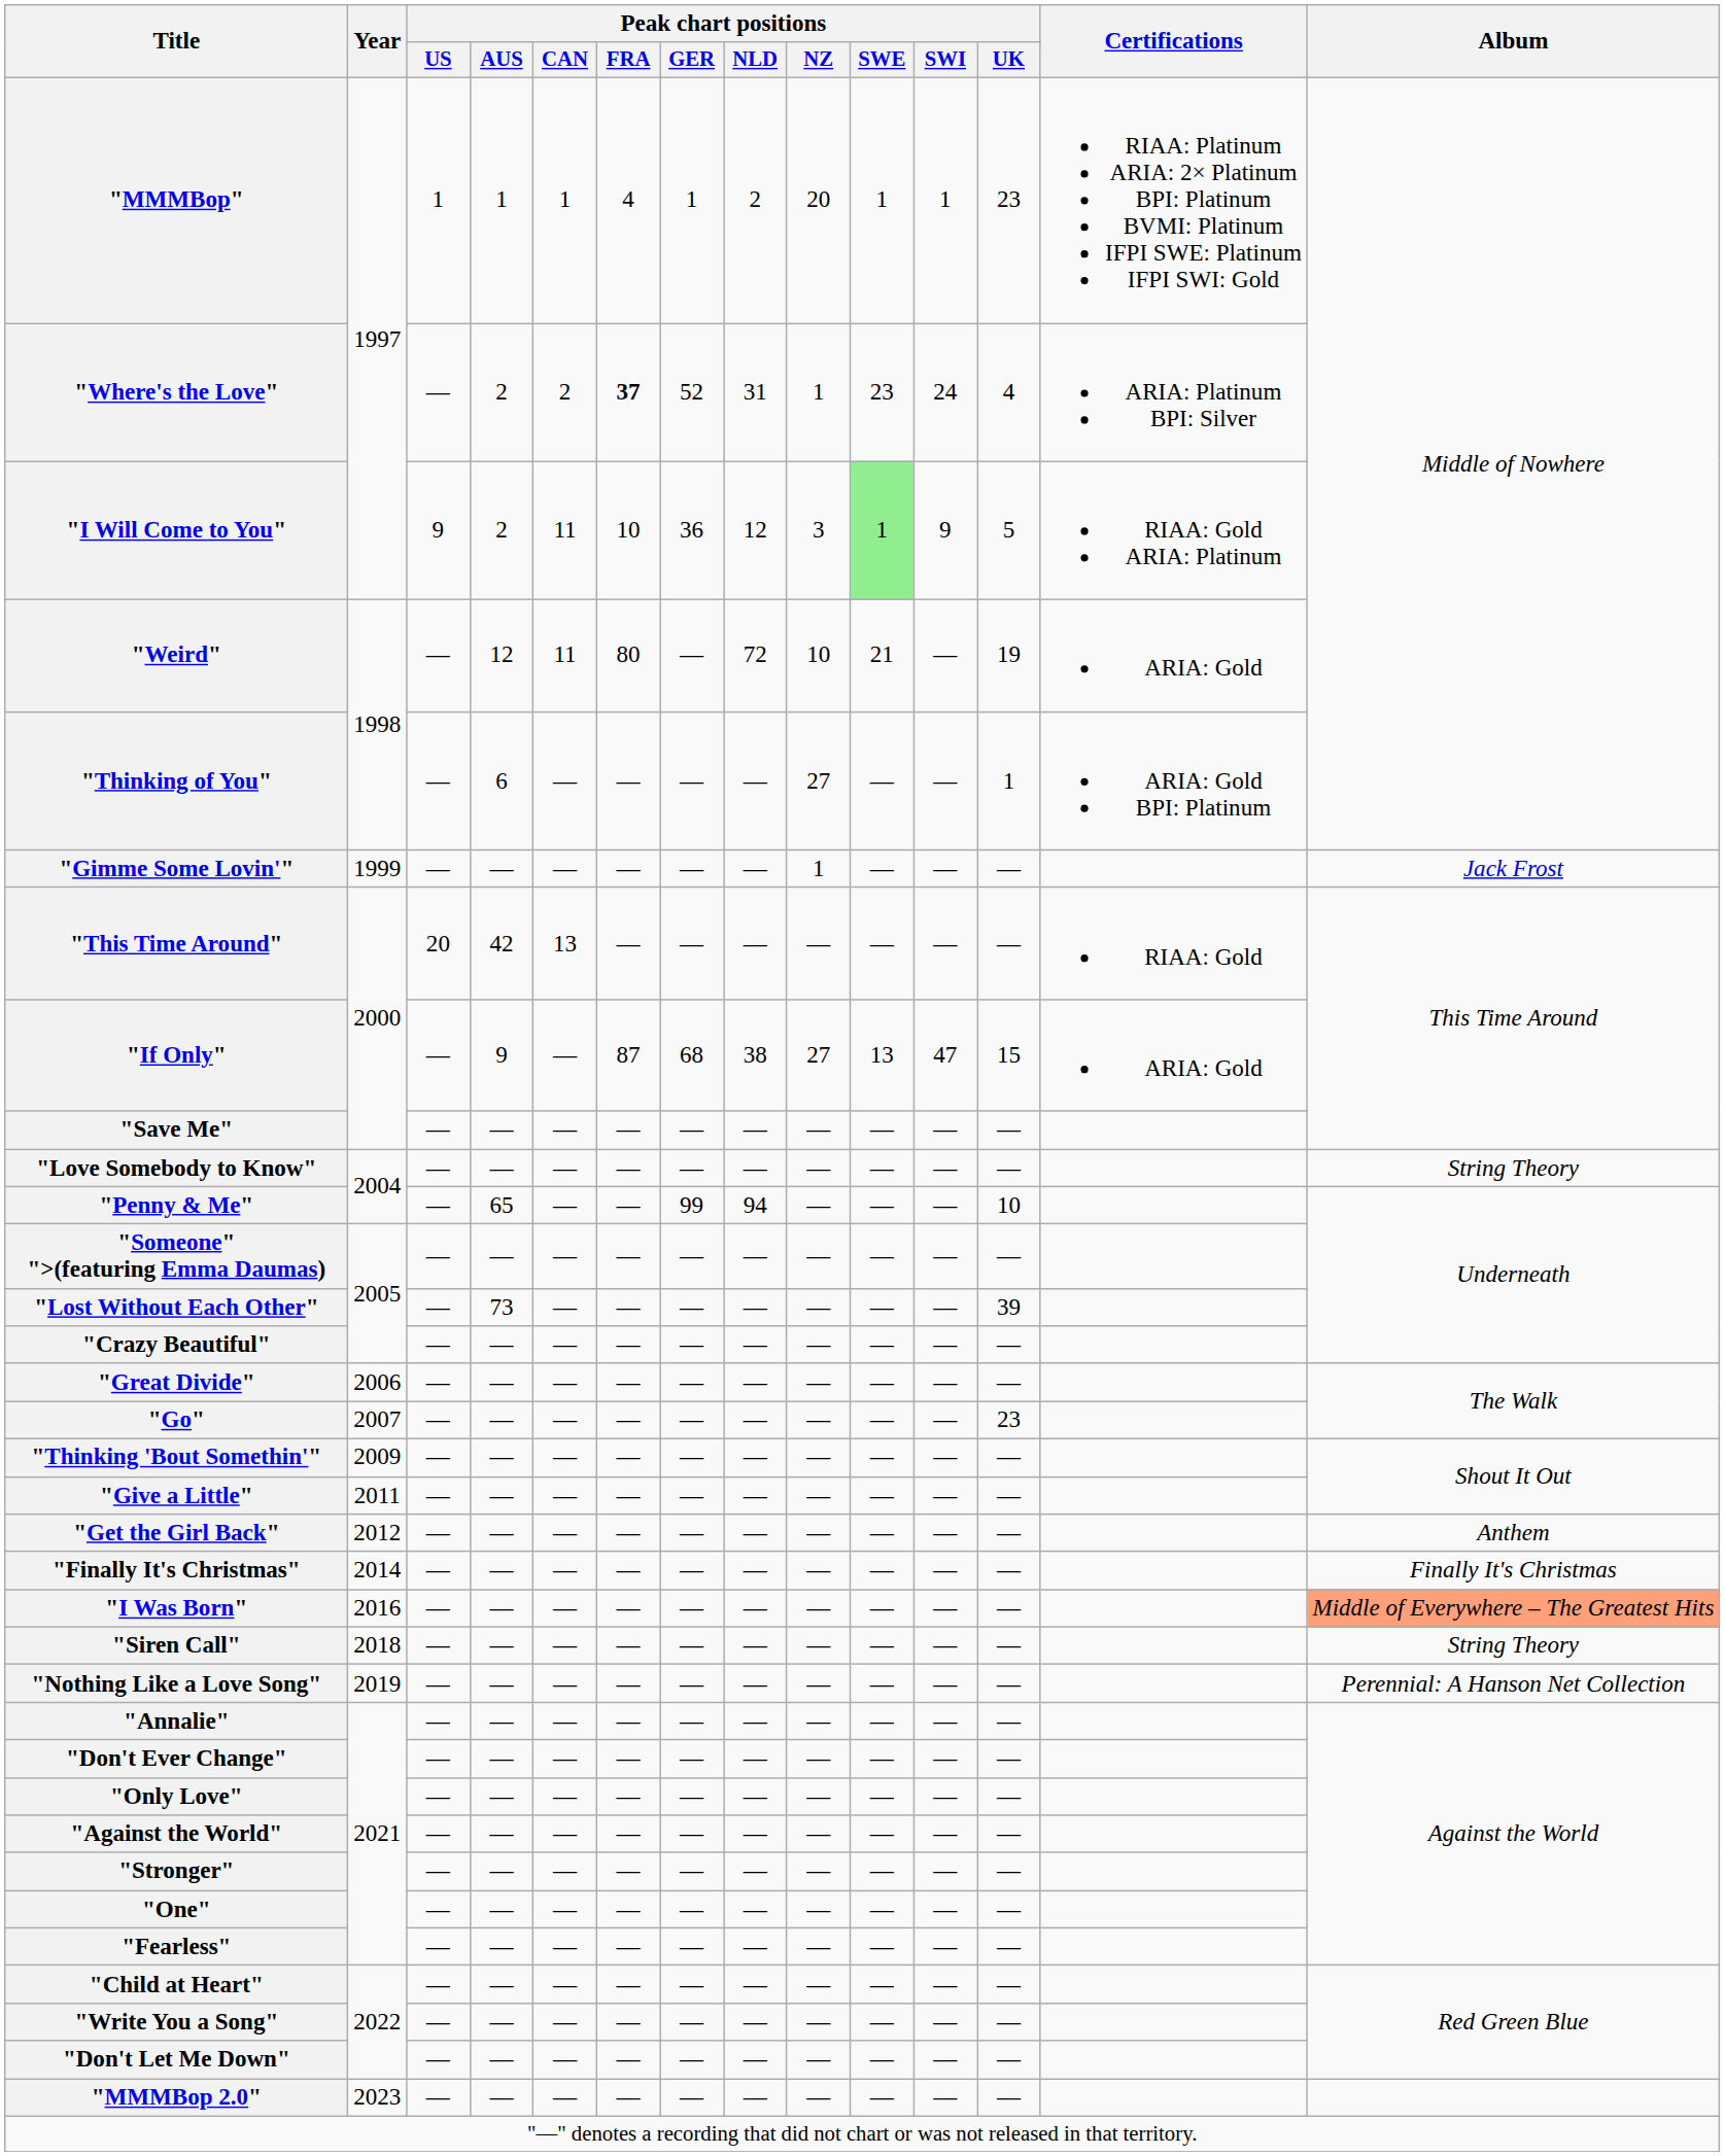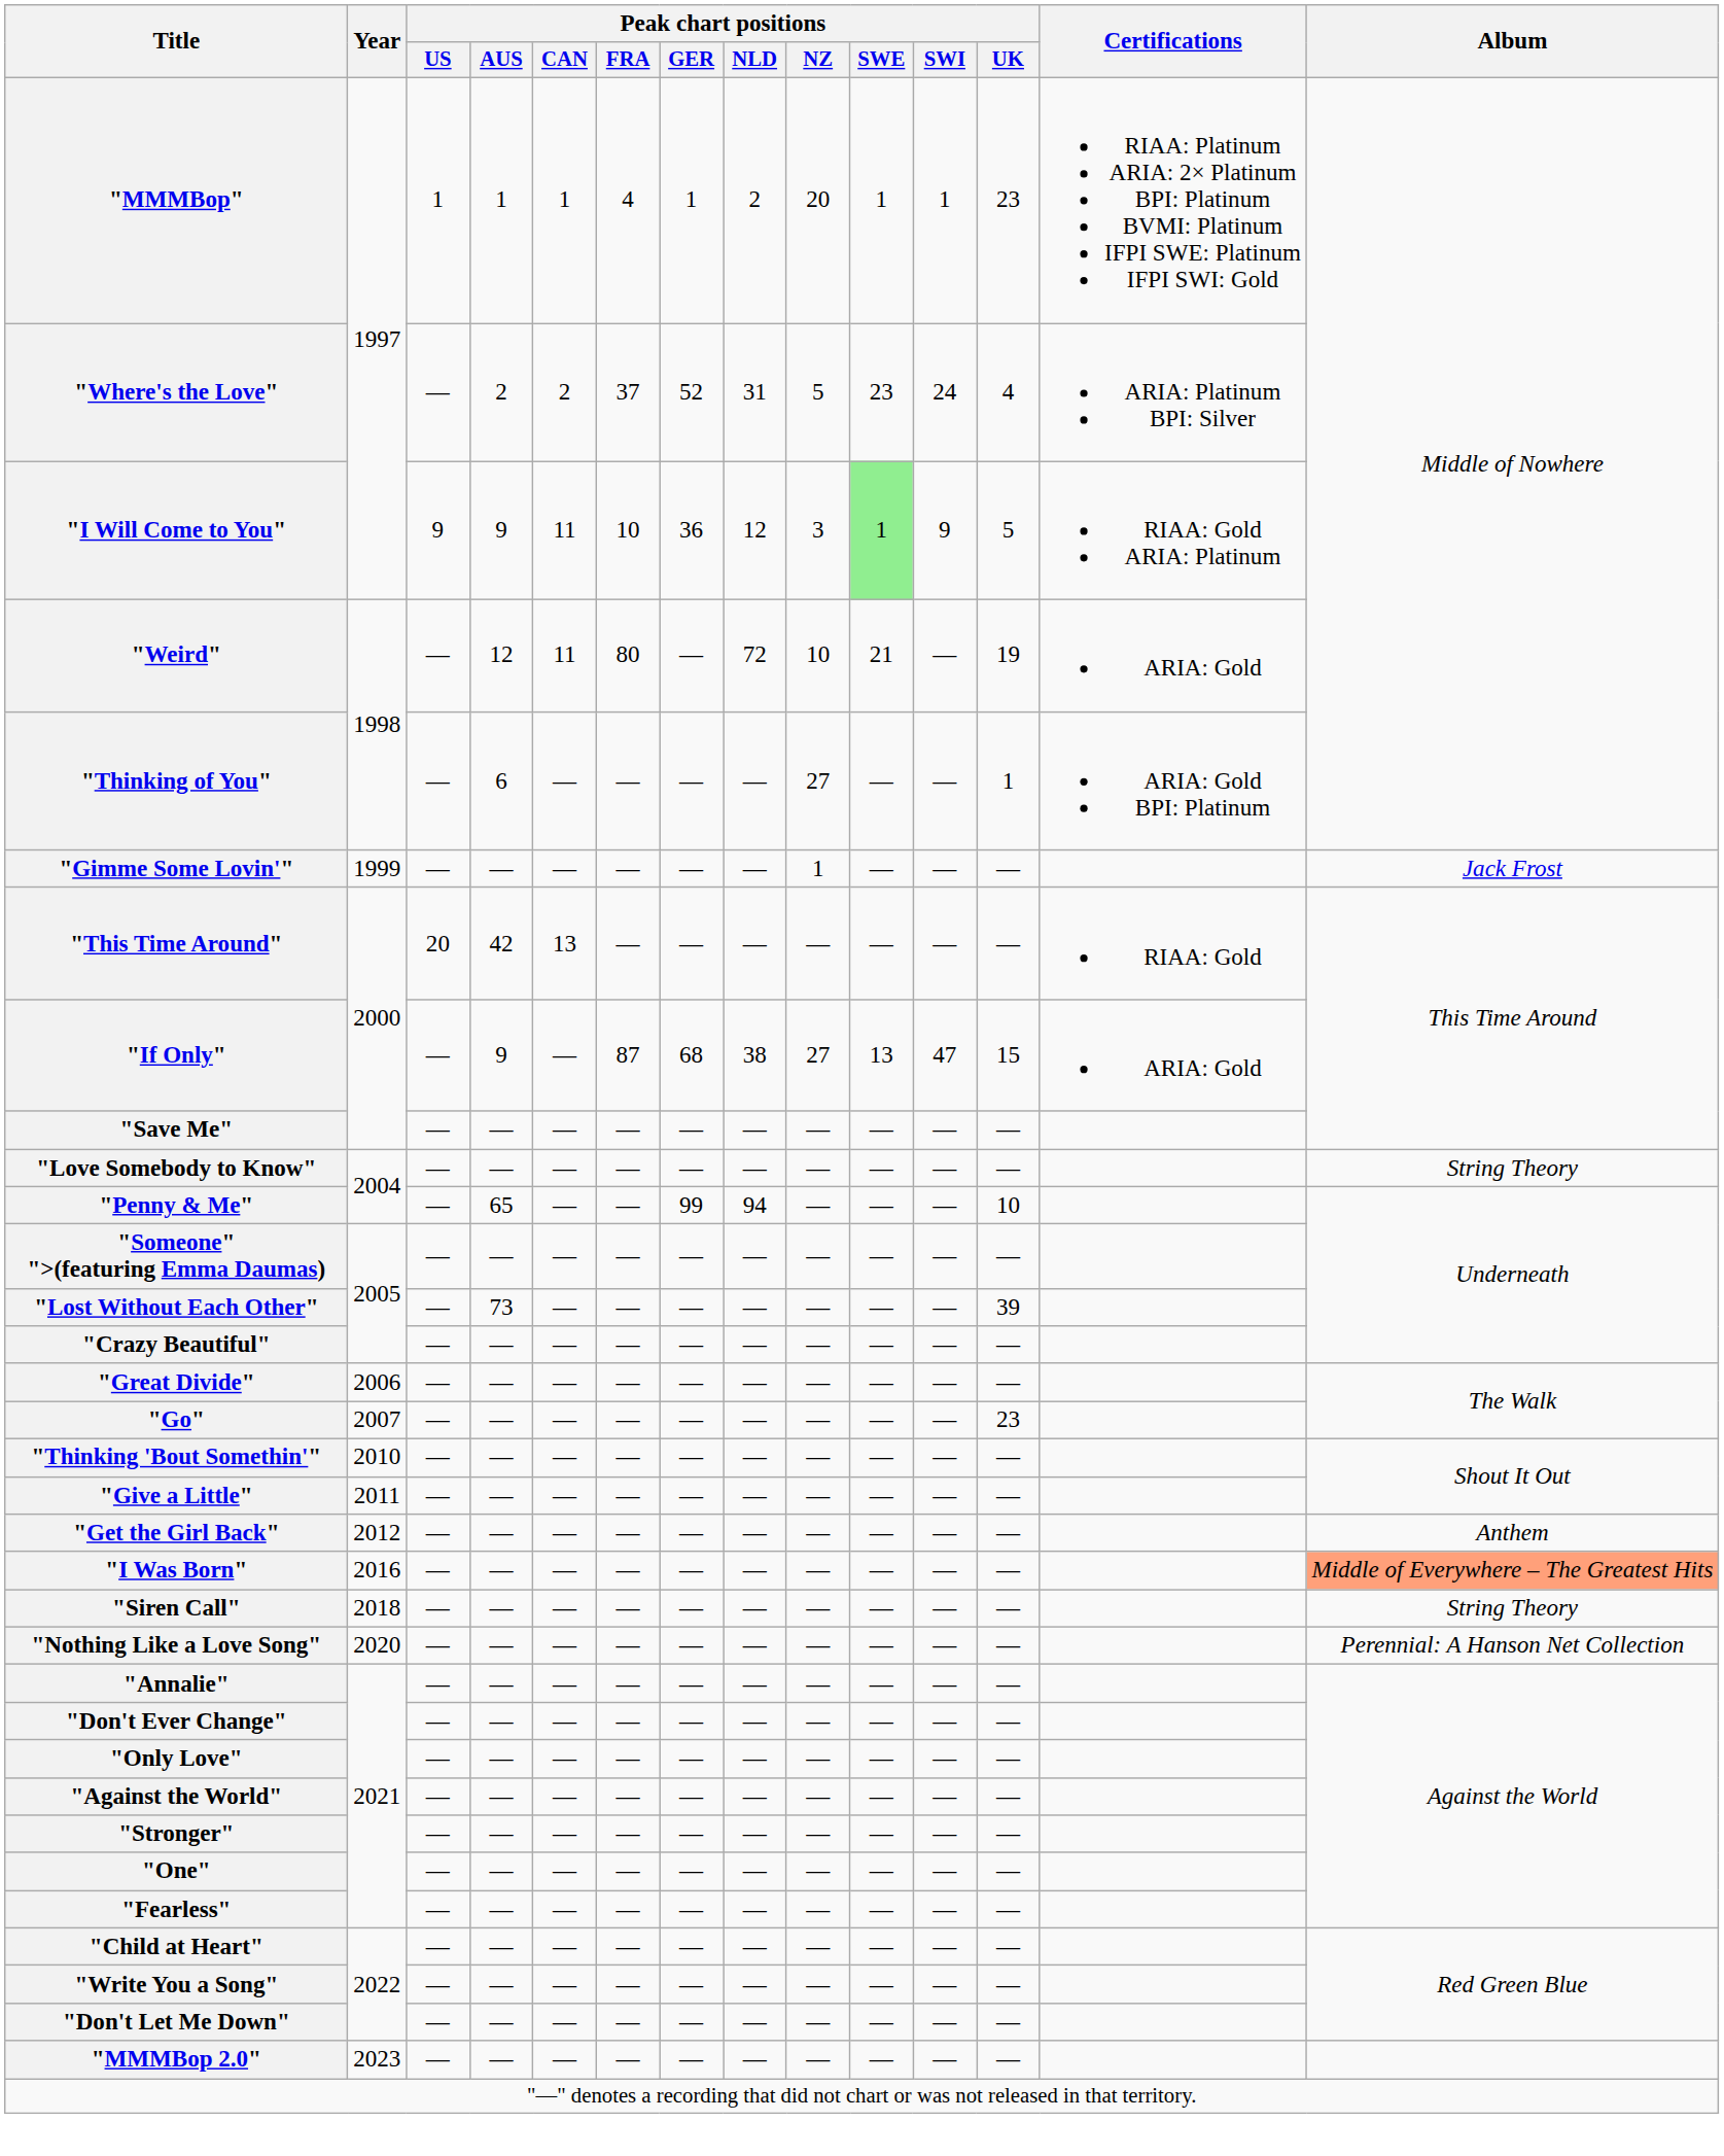 <table class="wikitable plainrowheaders" style="text-align:center;" border="1">
 <tr>
 <th scope="colw" rowspan="2" style="width:14em;">Title</th>
 <th scope="col" rowspan="2">Year</th>
 <th scope="col" colspan="10">Peak chart positions</th>
 <th scope="col" rowspan="2"><a href='#'>Certifications</a></th>
 <th scope="col" rowspan="2">Album</th>
 </tr>
 <tr>
 <th scope="col" style="width:2.5em;font-size:90%;"><a href='#'>US</a><br></th>
 <th scope="col" style="width:2.5em;font-size:90%;"><a href='#'>AUS</a><br></th>
 <th scope="col" style="width:2.5em;font-size:90%;"><a href='#'>CAN</a><br></th>
 <th scope="col" style="width:2.5em;font-size:90%;"><a href='#'>FRA</a><br></th>
 <th scope="col" style="width:2.5em;font-size:90%;"><a href='#'>GER</a><br></th>
 <th scope="col" style="width:2.5em;font-size:90%;"><a href='#'>NLD</a><br></th>
 <th scope="col" style="width:2.5em;font-size:90%;"><a href='#'>NZ</a><br></th>
 <th scope="col" style="width:2.5em;font-size:90%;"><a href='#'>SWE</a><br></th>
 <th scope="col" style="width:2.5em;font-size:90%;"><a href='#'>SWI</a><br></th>
 <th scope="col" style="width:2.5em;font-size:90%;"><a href='#'>UK</a><br></th>
 </tr>
 <tr>
 <th scope="row">"<a href='#'>MMMBop</a>"</th>
 <td rowspan="3">1997</td>
 <td>1</td>
 <td>1</td>
 <td>1</td>
 <td>4</td>
 <td>1</td>
 <td>2</td>
 <td>20</td>
 <td>1</td>
 <td>1</td>
 <td>23</td>
 <td><br><ul><li>RIAA: Platinum</li><li>ARIA: 2× Platinum</li><li>BPI: Platinum</li><li>BVMI: Platinum</li><li>IFPI SWE: Platinum</li><li>IFPI SWI: Gold</li></ul></td>
 <td rowspan="5"><em>Middle of Nowhere</em></td>
 </tr>
 <tr>
 <th scope="row">"<a href='#'>Where's the Love</a>"</th>
 <td>—</td>
 <td>2</td>
 <td>2</td>
-<td><strong>37</strong></td>
+<td>37</td>
 <td>52</td>
 <td>31</td>
-<td>1</td>
+<td>5</td>
 <td>23</td>
 <td>24</td>
 <td>4</td>
 <td><br><ul><li>ARIA: Platinum</li><li>BPI: Silver</li></ul></td>
 </tr>
 <tr>
 <th scope="row">"<a href='#'>I Will Come to You</a>"</th>
 <td>9</td>
-<td>2</td>
+<td>9</td>
 <td>11</td>
 <td>10</td>
 <td>36</td>
 <td>12</td>
 <td>3</td>
 <td style="background: lightgreen;">1</td>
 <td>9</td>
 <td>5</td>
 <td><br><ul><li>RIAA: Gold</li><li>ARIA: Platinum</li></ul></td>
 </tr>
 <tr>
 <th scope="row">"<a href='#'>Weird</a>"</th>
 <td rowspan=2>1998</td>
 <td>—</td>
 <td>12</td>
 <td>11</td>
 <td>80</td>
 <td>—</td>
 <td>72</td>
 <td>10</td>
 <td>21</td>
 <td>—</td>
 <td>19</td>
 <td><br><ul><li>ARIA: Gold</li></ul></td>
 </tr>
 <tr>
 <th scope="row">"<a href='#'>Thinking of You</a>"</th>
 <td>—</td>
 <td>6</td>
 <td>—</td>
 <td>—</td>
 <td>—</td>
 <td>—</td>
 <td>27</td>
 <td>—</td>
 <td>—</td>
 <td>1</td>
 <td><br><ul><li>ARIA: Gold</li><li>BPI: Platinum</li></ul></td>
 </tr>
 <tr>
 <th scope="row">"<a href='#'>Gimme Some Lovin'</a>"</th>
 <td>1999</td>
 <td>—</td>
 <td>—</td>
 <td>—</td>
 <td>—</td>
 <td>—</td>
 <td>—</td>
 <td>1</td>
 <td>—</td>
 <td>—</td>
 <td>—</td>
 <td></td>
 <td><em><a href='#'>Jack Frost</a></em></td>
 </tr>
 <tr>
 <th scope="row">"<a href='#'>This Time Around</a>"</th>
 <td rowspan="3">2000</td>
 <td>20</td>
 <td>42</td>
 <td>13</td>
 <td>—</td>
 <td>—</td>
 <td>—</td>
 <td>—</td>
 <td>—</td>
 <td>—</td>
 <td>—</td>
 <td><br><ul><li>RIAA: Gold</li></ul></td>
 <td rowspan="3"><em>This Time Around</em></td>
 </tr>
 <tr>
 <th scope="row">"<a href='#'>If Only</a>"</th>
 <td>—</td>
 <td>9</td>
 <td>—</td>
 <td>87</td>
 <td>68</td>
 <td>38</td>
 <td>27</td>
 <td>13</td>
 <td>47</td>
 <td>15</td>
 <td><br><ul><li>ARIA: Gold</li></ul></td>
 </tr>
 <tr>
 <th scope="row">"Save Me"</th>
 <td>—</td>
 <td>—</td>
 <td>—</td>
 <td>—</td>
 <td>—</td>
 <td>—</td>
 <td>—</td>
 <td>—</td>
 <td>—</td>
 <td>—</td>
 <td></td>
 </tr>
 <tr>
 <th scope="row">"Love Somebody to Know"</th>
 <td rowspan="2">2004</td>
 <td>—</td>
 <td>—</td>
 <td>—</td>
 <td>—</td>
 <td>—</td>
 <td>—</td>
 <td>—</td>
 <td>—</td>
 <td>—</td>
 <td>—</td>
 <td></td>
 <td><em>String Theory</em></td>
 </tr>
 <tr>
 <th scope="row">"<a href='#'>Penny & Me</a>"</th>
 <td>—</td>
 <td>65</td>
 <td>—</td>
 <td>—</td>
 <td>99</td>
 <td>94</td>
 <td>—</td>
 <td>—</td>
 <td>—</td>
 <td>10</td>
 <td></td>
 <td rowspan="4"><em>Underneath</em></td>
 </tr>
 <tr>
 <th scope="row">"<a href='#'>Someone</a>"<br><span>">(featuring <a href='#'>Emma Daumas</a>)</span></th>
 <td rowspan=3>2005</td>
 <td>—</td>
 <td>—</td>
 <td>—</td>
 <td>—</td>
 <td>—</td>
 <td>—</td>
 <td>—</td>
 <td>—</td>
 <td>—</td>
 <td>—</td>
 <td></td>
 </tr>
 <tr>
 <th scope="row">"<a href='#'>Lost Without Each Other</a>"</th>
 <td>—</td>
 <td>73</td>
 <td>—</td>
 <td>—</td>
 <td>—</td>
 <td>—</td>
 <td>—</td>
 <td>—</td>
 <td>—</td>
 <td>39</td>
 <td></td>
 </tr>
 <tr>
 <th scope="row">"Crazy Beautiful"</th>
 <td>—</td>
 <td>—</td>
 <td>—</td>
 <td>—</td>
 <td>—</td>
 <td>—</td>
 <td>—</td>
 <td>—</td>
 <td>—</td>
 <td>—</td>
 <td></td>
 </tr>
 <tr>
 <th scope="row">"<a href='#'>Great Divide</a>"</th>
 <td>2006</td>
 <td>—</td>
 <td>—</td>
 <td>—</td>
 <td>—</td>
 <td>—</td>
 <td>—</td>
 <td>—</td>
 <td>—</td>
 <td>—</td>
 <td>—</td>
 <td></td>
 <td rowspan="2"><em>The Walk</em></td>
 </tr>
 <tr>
 <th scope="row">"<a href='#'>Go</a>"</th>
 <td>2007</td>
 <td>—</td>
 <td>—</td>
 <td>—</td>
 <td>—</td>
 <td>—</td>
 <td>—</td>
 <td>—</td>
 <td>—</td>
 <td>—</td>
 <td>23</td>
 <td></td>
 </tr>
 <tr>
 <th scope="row">"<a href='#'>Thinking 'Bout Somethin'</a>"</th>
-<td>2009</td>
+<td>2010</td>
 <td>—</td>
 <td>—</td>
 <td>—</td>
 <td>—</td>
 <td>—</td>
 <td>—</td>
 <td>—</td>
 <td>—</td>
 <td>—</td>
 <td>—</td>
 <td></td>
 <td rowspan="2"><em>Shout It Out</em></td>
 </tr>
 <tr>
 <th scope="row">"<a href='#'>Give a Little</a>"</th>
 <td>2011</td>
 <td>—</td>
 <td>—</td>
 <td>—</td>
 <td>—</td>
 <td>—</td>
 <td>—</td>
 <td>—</td>
 <td>—</td>
 <td>—</td>
 <td>—</td>
 <td></td>
 </tr>
 <tr>
 <th scope="row">"<a href='#'>Get the Girl Back</a>"</th>
 <td>2012</td>
 <td>—</td>
 <td>—</td>
 <td>—</td>
 <td>—</td>
 <td>—</td>
 <td>—</td>
 <td>—</td>
 <td>—</td>
 <td>—</td>
 <td>—</td>
 <td></td>
 <td><em>Anthem</em></td>
 </tr>
 <tr>
-<th scope="row">"Finally It's Christmas"</th>
-<td>2014</td>
-<td>—</td>
-<td>—</td>
-<td>—</td>
-<td>—</td>
-<td>—</td>
-<td>—</td>
-<td>—</td>
-<td>—</td>
-<td>—</td>
-<td>—</td>
-<td></td>
-<td><em>Finally It's Christmas</em></td>
-</tr>
-<tr>
 <th scope="row">"<a href='#'>I Was Born</a>"</th>
 <td>2016</td>
 <td>—</td>
 <td>—</td>
 <td>—</td>
 <td>—</td>
 <td>—</td>
 <td>—</td>
 <td>—</td>
 <td>—</td>
 <td>—</td>
 <td>—</td>
 <td></td>
 <td style="background: lightsalmon;"><em>Middle of Everywhere – The Greatest Hits</em></td>
 </tr>
 <tr>
 <th scope="row">"Siren Call"</th>
 <td>2018</td>
 <td>—</td>
 <td>—</td>
 <td>—</td>
 <td>—</td>
 <td>—</td>
 <td>—</td>
 <td>—</td>
 <td>—</td>
 <td>—</td>
 <td>—</td>
 <td></td>
 <td><em>String Theory</em></td>
 </tr>
 <tr>
 <th scope="row">"Nothing Like a Love Song"</th>
-<td>2019</td>
+<td>2020</td>
 <td>—</td>
 <td>—</td>
 <td>—</td>
 <td>—</td>
 <td>—</td>
 <td>—</td>
 <td>—</td>
 <td>—</td>
 <td>—</td>
 <td>—</td>
 <td></td>
 <td><em>Perennial: A Hanson Net Collection</em></td>
 </tr>
 <tr>
 <th scope="row">"Annalie"</th>
 <td rowspan="7">2021</td>
 <td>—</td>
 <td>—</td>
 <td>—</td>
 <td>—</td>
 <td>—</td>
 <td>—</td>
 <td>—</td>
 <td>—</td>
 <td>—</td>
 <td>—</td>
 <td></td>
 <td rowspan="7"><em>Against the World</em></td>
 </tr>
 <tr>
 <th scope="row">"Don't Ever Change"</th>
 <td>—</td>
 <td>—</td>
 <td>—</td>
 <td>—</td>
 <td>—</td>
 <td>—</td>
 <td>—</td>
 <td>—</td>
 <td>—</td>
 <td>—</td>
 <td></td>
 </tr>
 <tr>
 <th scope="row">"Only Love"</th>
 <td>—</td>
 <td>—</td>
 <td>—</td>
 <td>—</td>
 <td>—</td>
 <td>—</td>
 <td>—</td>
 <td>—</td>
 <td>—</td>
 <td>—</td>
 <td></td>
 </tr>
 <tr>
 <th scope="row">"Against the World"</th>
 <td>—</td>
 <td>—</td>
 <td>—</td>
 <td>—</td>
 <td>—</td>
 <td>—</td>
 <td>—</td>
 <td>—</td>
 <td>—</td>
 <td>—</td>
 <td></td>
 </tr>
 <tr>
 <th scope="row">"Stronger"</th>
 <td>—</td>
 <td>—</td>
 <td>—</td>
 <td>—</td>
 <td>—</td>
 <td>—</td>
 <td>—</td>
 <td>—</td>
 <td>—</td>
 <td>—</td>
 <td></td>
 </tr>
 <tr>
 <th scope="row">"One"</th>
 <td>—</td>
 <td>—</td>
 <td>—</td>
 <td>—</td>
 <td>—</td>
 <td>—</td>
 <td>—</td>
 <td>—</td>
 <td>—</td>
 <td>—</td>
 <td></td>
 </tr>
 <tr>
 <th scope="row">"Fearless"</th>
 <td>—</td>
 <td>—</td>
 <td>—</td>
 <td>—</td>
 <td>—</td>
 <td>—</td>
 <td>—</td>
 <td>—</td>
 <td>—</td>
 <td>—</td>
 <td></td>
 </tr>
 <tr>
 <th scope="row">"Child at Heart"</th>
 <td rowspan="3">2022</td>
 <td>—</td>
 <td>—</td>
 <td>—</td>
 <td>—</td>
 <td>—</td>
 <td>—</td>
 <td>—</td>
 <td>—</td>
 <td>—</td>
 <td>—</td>
 <td></td>
 <td rowspan="3"><em>Red Green Blue</em></td>
 </tr>
 <tr>
 <th scope="row">"Write You a Song"</th>
 <td>—</td>
 <td>—</td>
 <td>—</td>
 <td>—</td>
 <td>—</td>
 <td>—</td>
 <td>—</td>
 <td>—</td>
 <td>—</td>
 <td>—</td>
 <td></td>
 </tr>
 <tr>
 <th scope="row">"Don't Let Me Down"<br></th>
 <td>—</td>
 <td>—</td>
 <td>—</td>
 <td>—</td>
 <td>—</td>
 <td>—</td>
 <td>—</td>
 <td>—</td>
 <td>—</td>
 <td>—</td>
 <td></td>
 </tr>
 <tr>
 <th scope="row">"<a href='#'>MMMBop 2.0</a>"<br></th>
 <td>2023</td>
 <td>—</td>
 <td>—</td>
 <td>—</td>
 <td>—</td>
 <td>—</td>
 <td>—</td>
 <td>—</td>
 <td>—</td>
 <td>—</td>
 <td>—</td>
 <td></td>
 <td></td>
 </tr>
 <tr>
 <td colspan="14" style="font-size:90%">"—" denotes a recording that did not chart or was not released in that territory.</td>
 </tr>
 </table>
